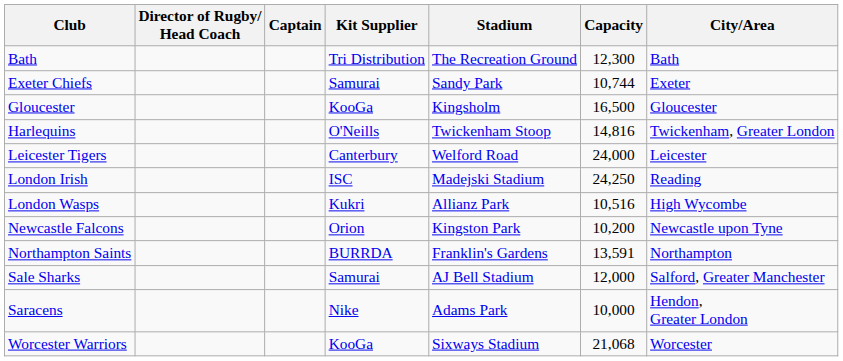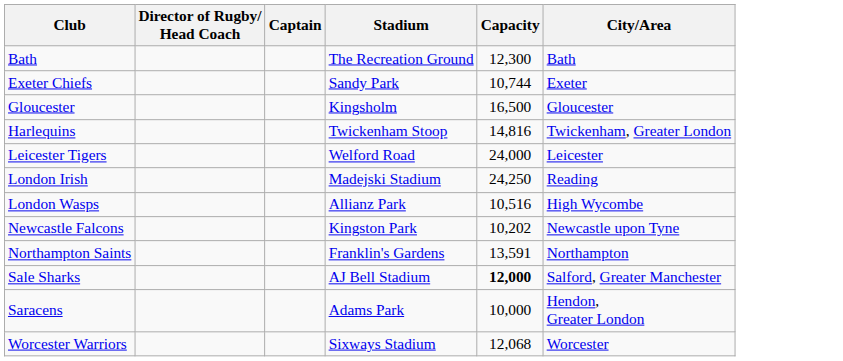 <table class="wikitable sortable">
 <tr>
 <th>Club</th>
 <th>Director of Rugby/<br>Head Coach</th>
 <th>Captain</th>
-<th>Kit Supplier</th>
 <th>Stadium</th>
 <th>Capacity</th>
 <th>City/Area</th>
 </tr>
 <tr>
 <td><a href='#'>Bath</a></td>
 <td></td>
 <td></td>
-<td><a href='#'>Tri Distribution</a></td>
 <td><a href='#'>The Recreation Ground</a></td>
 <td align=center>12,300</td>
 <td><a href='#'>Bath</a></td>
 </tr>
 <tr>
 <td><a href='#'>Exeter Chiefs</a></td>
 <td></td>
 <td></td>
-<td><a href='#'>Samurai</a></td>
 <td><a href='#'>Sandy Park</a></td>
 <td align=center>10,744</td>
 <td><a href='#'>Exeter</a></td>
 </tr>
 <tr>
 <td><a href='#'>Gloucester</a></td>
 <td></td>
 <td></td>
-<td><a href='#'>KooGa</a></td>
 <td><a href='#'>Kingsholm</a></td>
 <td align=center>16,500</td>
 <td><a href='#'>Gloucester</a></td>
 </tr>
 <tr>
 <td><a href='#'>Harlequins</a></td>
 <td></td>
 <td></td>
-<td><a href='#'>O'Neills</a></td>
 <td><a href='#'>Twickenham Stoop</a></td>
 <td align=center>14,816</td>
 <td><a href='#'>Twickenham</a>, <a href='#'>Greater London</a></td>
 </tr>
 <tr>
 <td><a href='#'>Leicester Tigers</a></td>
 <td></td>
 <td></td>
-<td><a href='#'>Canterbury</a></td>
 <td><a href='#'>Welford Road</a></td>
 <td align=center>24,000</td>
 <td><a href='#'>Leicester</a></td>
 </tr>
 <tr>
 <td><a href='#'>London Irish</a></td>
 <td></td>
 <td></td>
-<td><a href='#'>ISC</a></td>
 <td><a href='#'>Madejski Stadium</a></td>
 <td align=center>24,250</td>
 <td><a href='#'>Reading</a></td>
 </tr>
 <tr>
 <td><a href='#'>London Wasps</a></td>
 <td></td>
 <td></td>
-<td><a href='#'>Kukri</a></td>
 <td><a href='#'>Allianz Park</a></td>
 <td align=center>10,516</td>
 <td><a href='#'>High Wycombe</a></td>
 </tr>
 <tr>
 <td><a href='#'>Newcastle Falcons</a></td>
 <td></td>
 <td></td>
-<td><a href='#'>Orion</a></td>
 <td><a href='#'>Kingston Park</a></td>
-<td align=center>10,200</td>
+<td align=center>10,202</td>
 <td><a href='#'>Newcastle upon Tyne</a></td>
 </tr>
 <tr>
 <td><a href='#'>Northampton Saints</a></td>
 <td></td>
 <td></td>
-<td><a href='#'>BURRDA</a></td>
 <td><a href='#'>Franklin's Gardens</a></td>
 <td align=center>13,591</td>
 <td><a href='#'>Northampton</a></td>
 </tr>
 <tr>
 <td><a href='#'>Sale Sharks</a></td>
 <td></td>
 <td></td>
-<td><a href='#'>Samurai</a></td>
 <td><a href='#'>AJ Bell Stadium</a></td>
-<td align=center>12,000</td>
+<td align=center><strong>12,000</strong></td>
 <td><a href='#'>Salford</a>, <a href='#'>Greater Manchester</a></td>
 </tr>
 <tr>
 <td><a href='#'>Saracens</a></td>
 <td></td>
 <td></td>
-<td><a href='#'>Nike</a></td>
 <td><a href='#'>Adams Park</a></td>
 <td align=center>10,000</td>
 <td><a href='#'>Hendon</a>,<br><a href='#'>Greater London</a></td>
 </tr>
 <tr>
 <td><a href='#'>Worcester Warriors</a></td>
 <td></td>
 <td></td>
-<td><a href='#'>KooGa</a></td>
 <td><a href='#'>Sixways Stadium</a></td>
-<td align=center>21,068</td>
+<td align=center>12,068</td>
 <td><a href='#'>Worcester</a></td>
 </tr>
 </table>
